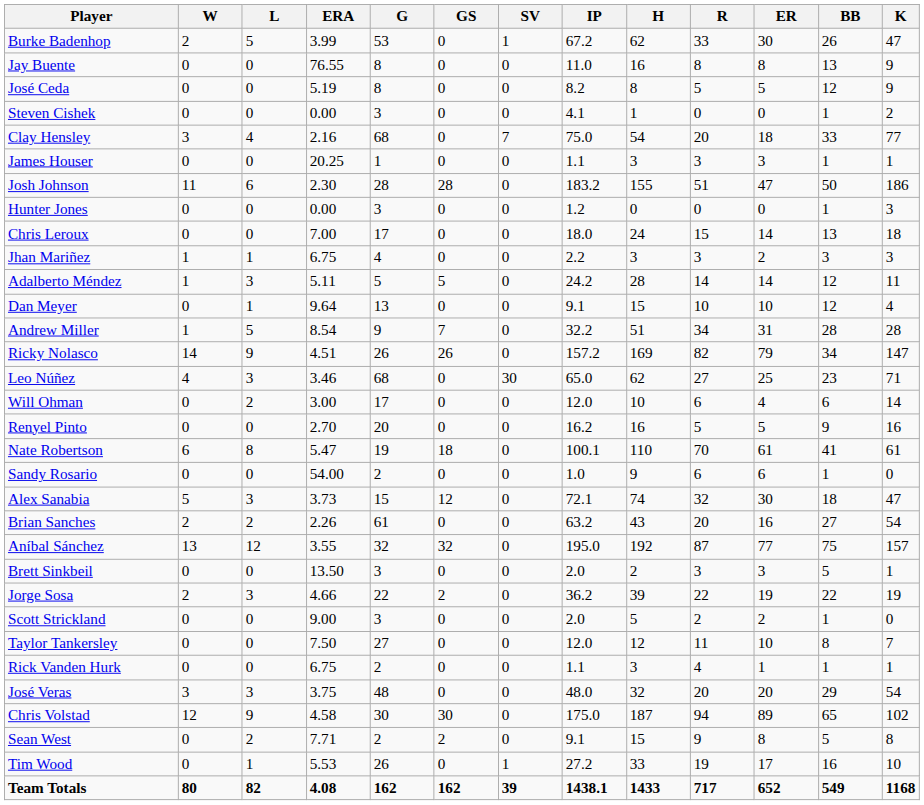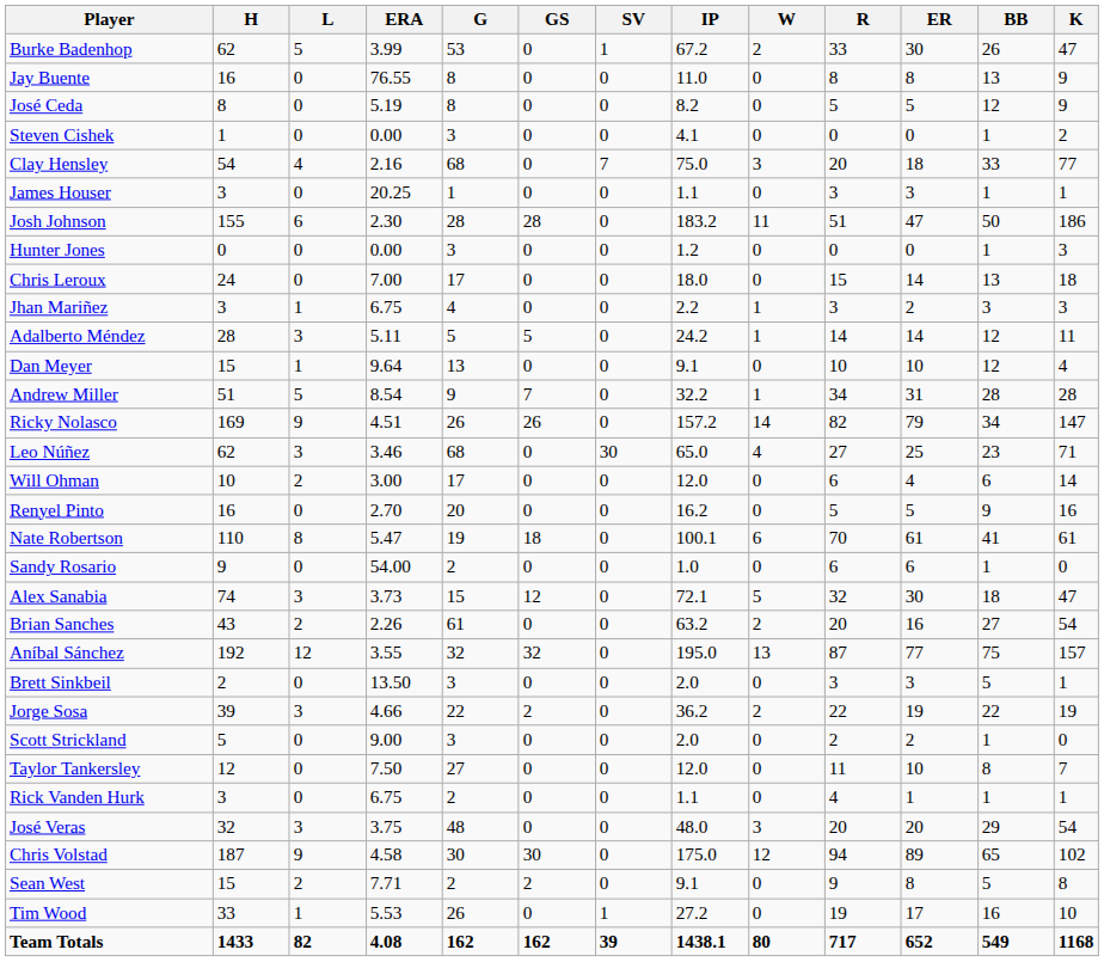 <table class="wikitable sortable">
 <tr>
 <th bgcolor="#DDDDFF" width="19%">Player</th>
-<th bgcolor="#DDDDFF" width="7%">W</th>
+<th bgcolor="#DDDDFF" width="7%">H</th>
 <th bgcolor="#DDDDFF" width="7%">L</th>
 <th bgcolor="#DDDDFF" width="7%">ERA</th>
 <th bgcolor="#DDDDFF" width="7%">G</th>
 <th bgcolor="#DDDDFF" width="7%">GS</th>
 <th bgcolor="#DDDDFF" width="7%">SV</th>
 <th bgcolor="#DDDDFF" width="7%">IP</th>
-<th bgcolor="#DDDDFF" width="7%">H</th>
+<th bgcolor="#DDDDFF" width="7%">W</th>
 <th bgcolor="#DDDDFF" width="7%">R</th>
 <th bgcolor="#DDDDFF" width="7%">ER</th>
 <th bgcolor="#DDDDFF" width="7%">BB</th>
 <th bgcolor="#DDDDFF" width="7%">K</th>
 </tr>
 <tr>
 <td><a href='#'>Burke Badenhop</a></td>
-<td>2</td>
+<td>62</td>
 <td>5</td>
 <td>3.99</td>
 <td>53</td>
 <td>0</td>
 <td>1</td>
 <td>67.2</td>
-<td>62</td>
+<td>2</td>
 <td>33</td>
 <td>30</td>
 <td>26</td>
 <td>47</td>
 </tr>
 <tr>
 <td><a href='#'>Jay Buente</a></td>
-<td>0</td>
+<td>16</td>
 <td>0</td>
 <td>76.55</td>
 <td>8</td>
 <td>0</td>
 <td>0</td>
 <td>11.0</td>
-<td>16</td>
+<td>0</td>
 <td>8</td>
 <td>8</td>
 <td>13</td>
 <td>9</td>
 </tr>
 <tr>
 <td><a href='#'>José Ceda</a></td>
-<td>0</td>
+<td>8</td>
 <td>0</td>
 <td>5.19</td>
 <td>8</td>
 <td>0</td>
 <td>0</td>
 <td>8.2</td>
-<td>8</td>
+<td>0</td>
 <td>5</td>
 <td>5</td>
 <td>12</td>
 <td>9</td>
 </tr>
 <tr>
 <td><a href='#'>Steven Cishek</a></td>
-<td>0</td>
+<td>1</td>
 <td>0</td>
 <td>0.00</td>
 <td>3</td>
 <td>0</td>
 <td>0</td>
 <td>4.1</td>
-<td>1</td>
+<td>0</td>
 <td>0</td>
 <td>0</td>
 <td>1</td>
 <td>2</td>
 </tr>
 <tr>
 <td><a href='#'>Clay Hensley</a></td>
-<td>3</td>
+<td>54</td>
 <td>4</td>
 <td>2.16</td>
 <td>68</td>
 <td>0</td>
 <td>7</td>
 <td>75.0</td>
-<td>54</td>
+<td>3</td>
 <td>20</td>
 <td>18</td>
 <td>33</td>
 <td>77</td>
 </tr>
 <tr>
 <td><a href='#'>James Houser</a></td>
-<td>0</td>
+<td>3</td>
 <td>0</td>
 <td>20.25</td>
 <td>1</td>
 <td>0</td>
 <td>0</td>
 <td>1.1</td>
-<td>3</td>
+<td>0</td>
 <td>3</td>
 <td>3</td>
 <td>1</td>
 <td>1</td>
 </tr>
 <tr>
 <td><a href='#'>Josh Johnson</a></td>
-<td>11</td>
+<td>155</td>
 <td>6</td>
 <td>2.30</td>
 <td>28</td>
 <td>28</td>
 <td>0</td>
 <td>183.2</td>
-<td>155</td>
+<td>11</td>
 <td>51</td>
 <td>47</td>
 <td>50</td>
 <td>186</td>
 </tr>
 <tr>
 <td><a href='#'>Hunter Jones</a></td>
 <td>0</td>
 <td>0</td>
 <td>0.00</td>
 <td>3</td>
 <td>0</td>
 <td>0</td>
 <td>1.2</td>
 <td>0</td>
 <td>0</td>
 <td>0</td>
 <td>1</td>
 <td>3</td>
 </tr>
 <tr>
 <td><a href='#'>Chris Leroux</a></td>
-<td>0</td>
+<td>24</td>
 <td>0</td>
 <td>7.00</td>
 <td>17</td>
 <td>0</td>
 <td>0</td>
 <td>18.0</td>
-<td>24</td>
+<td>0</td>
 <td>15</td>
 <td>14</td>
 <td>13</td>
 <td>18</td>
 </tr>
 <tr>
 <td><a href='#'>Jhan Mariñez</a></td>
-<td>1</td>
+<td>3</td>
 <td>1</td>
 <td>6.75</td>
 <td>4</td>
 <td>0</td>
 <td>0</td>
 <td>2.2</td>
-<td>3</td>
+<td>1</td>
 <td>3</td>
 <td>2</td>
 <td>3</td>
 <td>3</td>
 </tr>
 <tr>
 <td><a href='#'>Adalberto Méndez</a></td>
-<td>1</td>
+<td>28</td>
 <td>3</td>
 <td>5.11</td>
 <td>5</td>
 <td>5</td>
 <td>0</td>
 <td>24.2</td>
-<td>28</td>
+<td>1</td>
 <td>14</td>
 <td>14</td>
 <td>12</td>
 <td>11</td>
 </tr>
 <tr>
 <td><a href='#'>Dan Meyer</a></td>
-<td>0</td>
+<td>15</td>
 <td>1</td>
 <td>9.64</td>
 <td>13</td>
 <td>0</td>
 <td>0</td>
 <td>9.1</td>
-<td>15</td>
+<td>0</td>
 <td>10</td>
 <td>10</td>
 <td>12</td>
 <td>4</td>
 </tr>
 <tr>
 <td><a href='#'>Andrew Miller</a></td>
-<td>1</td>
+<td>51</td>
 <td>5</td>
 <td>8.54</td>
 <td>9</td>
 <td>7</td>
 <td>0</td>
 <td>32.2</td>
-<td>51</td>
+<td>1</td>
 <td>34</td>
 <td>31</td>
 <td>28</td>
 <td>28</td>
 </tr>
 <tr>
 <td><a href='#'>Ricky Nolasco</a></td>
-<td>14</td>
+<td>169</td>
 <td>9</td>
 <td>4.51</td>
 <td>26</td>
 <td>26</td>
 <td>0</td>
 <td>157.2</td>
-<td>169</td>
+<td>14</td>
 <td>82</td>
 <td>79</td>
 <td>34</td>
 <td>147</td>
 </tr>
 <tr>
 <td><a href='#'>Leo Núñez</a></td>
-<td>4</td>
+<td>62</td>
 <td>3</td>
 <td>3.46</td>
 <td>68</td>
 <td>0</td>
 <td>30</td>
 <td>65.0</td>
-<td>62</td>
+<td>4</td>
 <td>27</td>
 <td>25</td>
 <td>23</td>
 <td>71</td>
 </tr>
 <tr>
 <td><a href='#'>Will Ohman</a></td>
-<td>0</td>
+<td>10</td>
 <td>2</td>
 <td>3.00</td>
 <td>17</td>
 <td>0</td>
 <td>0</td>
 <td>12.0</td>
-<td>10</td>
+<td>0</td>
 <td>6</td>
 <td>4</td>
 <td>6</td>
 <td>14</td>
 </tr>
 <tr>
 <td><a href='#'>Renyel Pinto</a></td>
-<td>0</td>
+<td>16</td>
 <td>0</td>
 <td>2.70</td>
 <td>20</td>
 <td>0</td>
 <td>0</td>
 <td>16.2</td>
-<td>16</td>
+<td>0</td>
 <td>5</td>
 <td>5</td>
 <td>9</td>
 <td>16</td>
 </tr>
 <tr>
 <td><a href='#'>Nate Robertson</a></td>
-<td>6</td>
+<td>110</td>
 <td>8</td>
 <td>5.47</td>
 <td>19</td>
 <td>18</td>
 <td>0</td>
 <td>100.1</td>
-<td>110</td>
+<td>6</td>
 <td>70</td>
 <td>61</td>
 <td>41</td>
 <td>61</td>
 </tr>
 <tr>
 <td><a href='#'>Sandy Rosario</a></td>
-<td>0</td>
+<td>9</td>
 <td>0</td>
 <td>54.00</td>
 <td>2</td>
 <td>0</td>
 <td>0</td>
 <td>1.0</td>
-<td>9</td>
+<td>0</td>
 <td>6</td>
 <td>6</td>
 <td>1</td>
 <td>0</td>
 </tr>
 <tr>
 <td><a href='#'>Alex Sanabia</a></td>
-<td>5</td>
+<td>74</td>
 <td>3</td>
 <td>3.73</td>
 <td>15</td>
 <td>12</td>
 <td>0</td>
 <td>72.1</td>
-<td>74</td>
+<td>5</td>
 <td>32</td>
 <td>30</td>
 <td>18</td>
 <td>47</td>
 </tr>
 <tr>
 <td><a href='#'>Brian Sanches</a></td>
-<td>2</td>
+<td>43</td>
 <td>2</td>
 <td>2.26</td>
 <td>61</td>
 <td>0</td>
 <td>0</td>
 <td>63.2</td>
-<td>43</td>
+<td>2</td>
 <td>20</td>
 <td>16</td>
 <td>27</td>
 <td>54</td>
 </tr>
 <tr>
 <td><a href='#'>Aníbal Sánchez</a></td>
-<td>13</td>
+<td>192</td>
 <td>12</td>
 <td>3.55</td>
 <td>32</td>
 <td>32</td>
 <td>0</td>
 <td>195.0</td>
-<td>192</td>
+<td>13</td>
 <td>87</td>
 <td>77</td>
 <td>75</td>
 <td>157</td>
 </tr>
 <tr>
 <td><a href='#'>Brett Sinkbeil</a></td>
-<td>0</td>
+<td>2</td>
 <td>0</td>
 <td>13.50</td>
 <td>3</td>
 <td>0</td>
 <td>0</td>
 <td>2.0</td>
-<td>2</td>
+<td>0</td>
 <td>3</td>
 <td>3</td>
 <td>5</td>
 <td>1</td>
 </tr>
 <tr>
 <td><a href='#'>Jorge Sosa</a></td>
-<td>2</td>
+<td>39</td>
 <td>3</td>
 <td>4.66</td>
 <td>22</td>
 <td>2</td>
 <td>0</td>
 <td>36.2</td>
-<td>39</td>
+<td>2</td>
 <td>22</td>
 <td>19</td>
 <td>22</td>
 <td>19</td>
 </tr>
 <tr>
 <td><a href='#'>Scott Strickland</a></td>
-<td>0</td>
+<td>5</td>
 <td>0</td>
 <td>9.00</td>
 <td>3</td>
 <td>0</td>
 <td>0</td>
 <td>2.0</td>
-<td>5</td>
+<td>0</td>
 <td>2</td>
 <td>2</td>
 <td>1</td>
 <td>0</td>
 </tr>
 <tr>
 <td><a href='#'>Taylor Tankersley</a></td>
-<td>0</td>
+<td>12</td>
 <td>0</td>
 <td>7.50</td>
 <td>27</td>
 <td>0</td>
 <td>0</td>
 <td>12.0</td>
-<td>12</td>
+<td>0</td>
 <td>11</td>
 <td>10</td>
 <td>8</td>
 <td>7</td>
 </tr>
 <tr>
 <td><a href='#'>Rick Vanden Hurk</a></td>
-<td>0</td>
+<td>3</td>
 <td>0</td>
 <td>6.75</td>
 <td>2</td>
 <td>0</td>
 <td>0</td>
 <td>1.1</td>
-<td>3</td>
+<td>0</td>
 <td>4</td>
 <td>1</td>
 <td>1</td>
 <td>1</td>
 </tr>
 <tr>
 <td><a href='#'>José Veras</a></td>
-<td>3</td>
+<td>32</td>
 <td>3</td>
 <td>3.75</td>
 <td>48</td>
 <td>0</td>
 <td>0</td>
 <td>48.0</td>
-<td>32</td>
+<td>3</td>
 <td>20</td>
 <td>20</td>
 <td>29</td>
 <td>54</td>
 </tr>
 <tr>
 <td><a href='#'>Chris Volstad</a></td>
-<td>12</td>
+<td>187</td>
 <td>9</td>
 <td>4.58</td>
 <td>30</td>
 <td>30</td>
 <td>0</td>
 <td>175.0</td>
-<td>187</td>
+<td>12</td>
 <td>94</td>
 <td>89</td>
 <td>65</td>
 <td>102</td>
 </tr>
 <tr>
 <td><a href='#'>Sean West</a></td>
-<td>0</td>
+<td>15</td>
 <td>2</td>
 <td>7.71</td>
 <td>2</td>
 <td>2</td>
 <td>0</td>
 <td>9.1</td>
-<td>15</td>
+<td>0</td>
 <td>9</td>
 <td>8</td>
 <td>5</td>
 <td>8</td>
 </tr>
 <tr>
 <td><a href='#'>Tim Wood</a></td>
-<td>0</td>
+<td>33</td>
 <td>1</td>
 <td>5.53</td>
 <td>26</td>
 <td>0</td>
 <td>1</td>
 <td>27.2</td>
-<td>33</td>
+<td>0</td>
 <td>19</td>
 <td>17</td>
 <td>16</td>
 <td>10</td>
 </tr>
 <tr>
 <td><strong>Team Totals</strong></td>
-<td><strong>80</strong></td>
+<td><strong>1433</strong></td>
 <td><strong>82</strong></td>
 <td><strong>4.08</strong></td>
 <td><strong>162</strong></td>
 <td><strong>162</strong></td>
 <td><strong>39</strong></td>
 <td><strong>1438.1</strong></td>
-<td><strong>1433</strong></td>
+<td><strong>80</strong></td>
 <td><strong>717</strong></td>
 <td><strong>652</strong></td>
 <td><strong>549</strong></td>
 <td><strong>1168</strong></td>
 </tr>
 </table>
